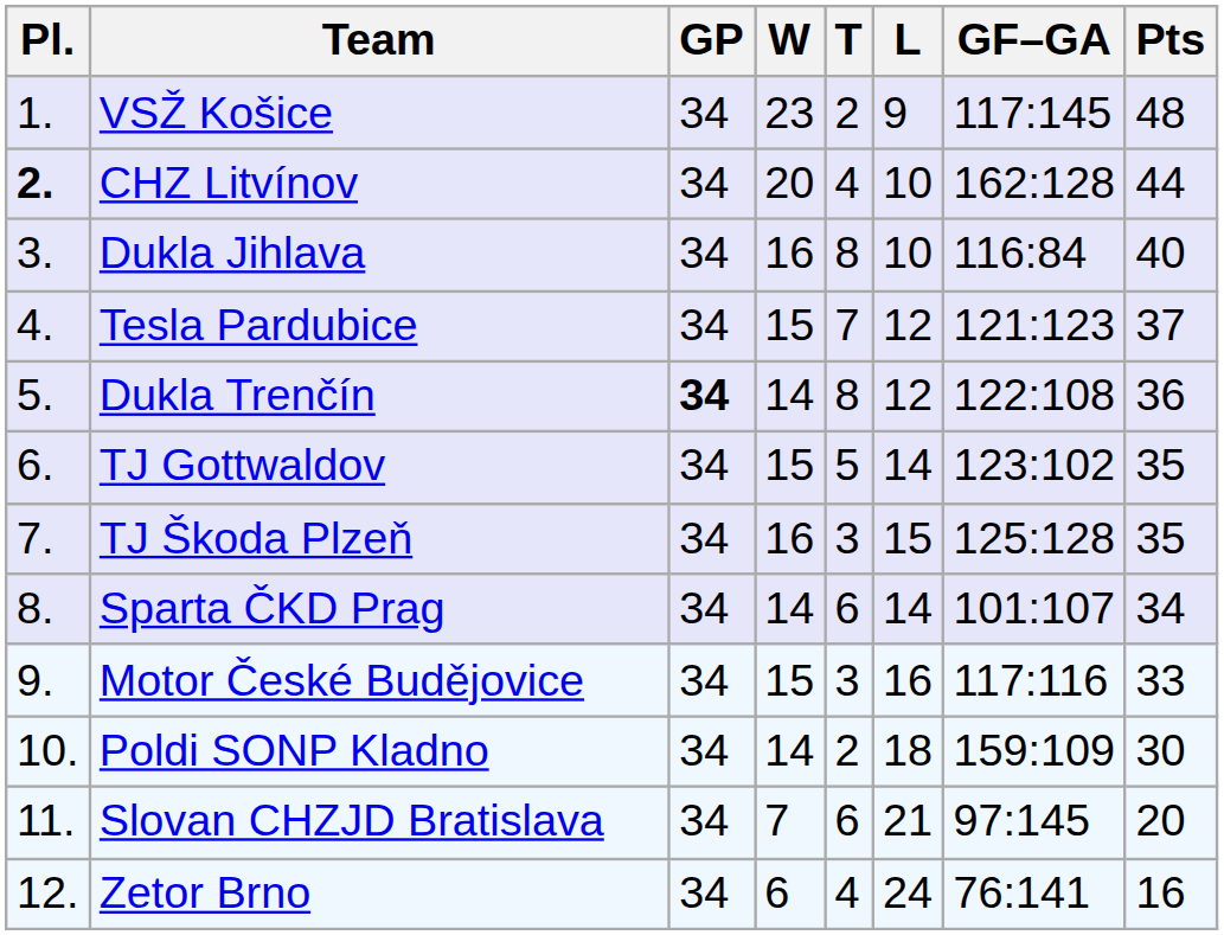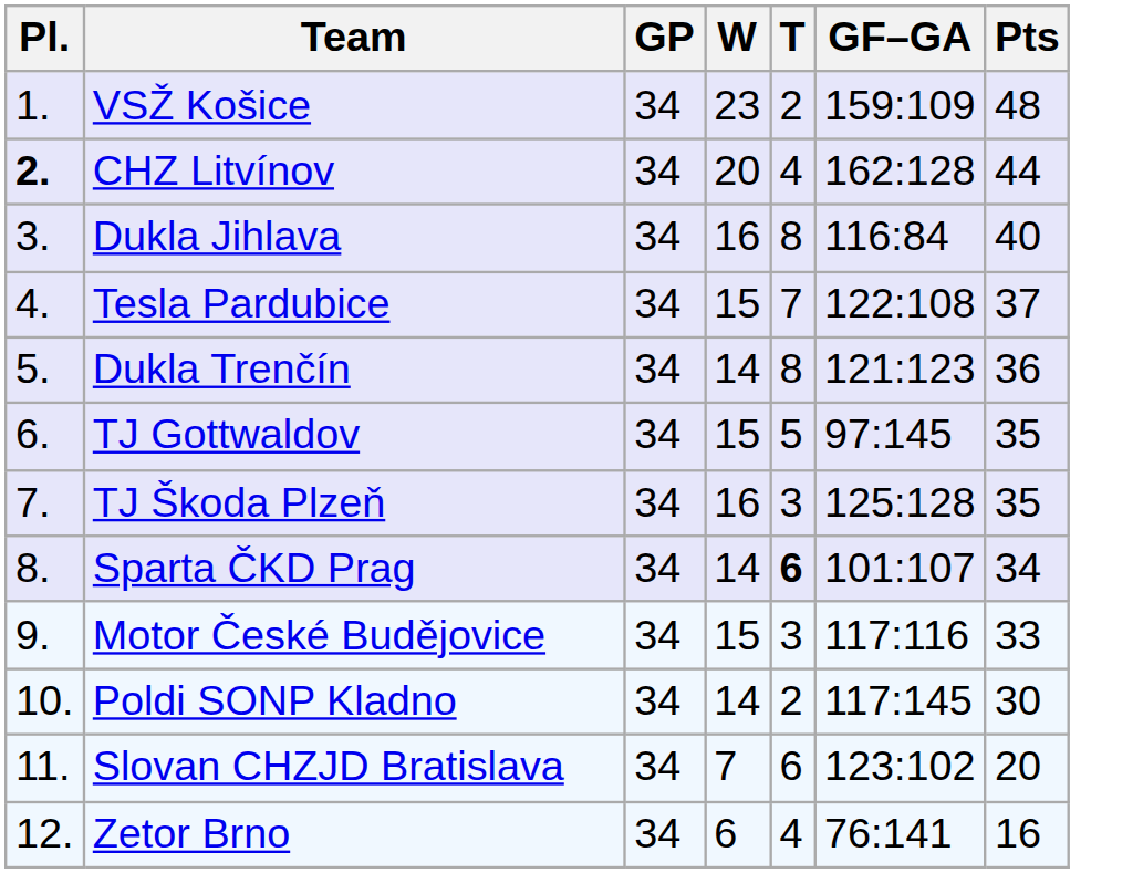 <table class="wikitable">
 <tr>
 <th>Pl.</th>
 <th width="200">Team</th>
 <th>GP</th>
 <th>W</th>
 <th>T</th>
-<th>L</th>
 <th>GF–GA</th>
 <th>Pts</th>
 </tr>
 <tr bgcolor="#e6e6fa">
 <td>1.</td>
 <td><a href='#'>VSŽ Košice</a></td>
 <td>34</td>
 <td>23</td>
 <td>2</td>
-<td>9</td>
-<td>117:145</td>
+<td>159:109</td>
 <td>48</td>
 </tr>
 <tr bgcolor="#e6e6fa">
 <td><strong>2.</strong></td>
 <td><a href='#'>CHZ Litvínov</a></td>
 <td>34</td>
 <td>20</td>
 <td>4</td>
-<td>10</td>
 <td>162:128</td>
 <td>44</td>
 </tr>
 <tr bgcolor="#e6e6fa">
 <td>3.</td>
 <td><a href='#'>Dukla Jihlava</a></td>
 <td>34</td>
 <td>16</td>
 <td>8</td>
-<td>10</td>
 <td>116:84</td>
 <td>40</td>
 </tr>
 <tr bgcolor="#e6e6fa">
 <td>4.</td>
 <td><a href='#'>Tesla Pardubice</a></td>
 <td>34</td>
 <td>15</td>
 <td>7</td>
-<td>12</td>
-<td>121:123</td>
+<td>122:108</td>
 <td>37</td>
 </tr>
 <tr bgcolor="#e6e6fa">
 <td>5.</td>
 <td><a href='#'>Dukla Trenčín</a></td>
-<td><strong>34</strong></td>
+<td>34</td>
 <td>14</td>
 <td>8</td>
-<td>12</td>
-<td>122:108</td>
+<td>121:123</td>
 <td>36</td>
 </tr>
 <tr bgcolor="#e6e6fa">
 <td>6.</td>
 <td><a href='#'>TJ Gottwaldov</a></td>
 <td>34</td>
 <td>15</td>
 <td>5</td>
-<td>14</td>
-<td>123:102</td>
+<td>97:145</td>
 <td>35</td>
 </tr>
 <tr bgcolor="#e6e6fa">
 <td>7.</td>
 <td><a href='#'>TJ Škoda Plzeň</a></td>
 <td>34</td>
 <td>16</td>
 <td>3</td>
-<td>15</td>
 <td>125:128</td>
 <td>35</td>
 </tr>
 <tr bgcolor="#e6e6fa">
 <td>8.</td>
 <td><a href='#'>Sparta ČKD Prag</a></td>
 <td>34</td>
 <td>14</td>
-<td>6</td>
-<td>14</td>
+<td><strong>6</strong></td>
 <td>101:107</td>
 <td>34</td>
 </tr>
 <tr bgcolor="#f0f8ff">
 <td>9.</td>
 <td><a href='#'>Motor České Budějovice</a></td>
 <td>34</td>
 <td>15</td>
 <td>3</td>
-<td>16</td>
 <td>117:116</td>
 <td>33</td>
 </tr>
 <tr bgcolor="#f0f8ff">
 <td>10.</td>
 <td><a href='#'>Poldi SONP Kladno</a></td>
 <td>34</td>
 <td>14</td>
 <td>2</td>
-<td>18</td>
-<td>159:109</td>
+<td>117:145</td>
 <td>30</td>
 </tr>
 <tr bgcolor="#f0f8ff">
 <td>11.</td>
 <td><a href='#'>Slovan CHZJD Bratislava</a></td>
 <td>34</td>
 <td>7</td>
 <td>6</td>
-<td>21</td>
-<td>97:145</td>
+<td>123:102</td>
 <td>20</td>
 </tr>
 <tr bgcolor="#f0f8ff">
 <td>12.</td>
 <td><a href='#'>Zetor Brno</a></td>
 <td>34</td>
 <td>6</td>
 <td>4</td>
-<td>24</td>
 <td>76:141</td>
 <td>16</td>
 </tr>
 </table>
